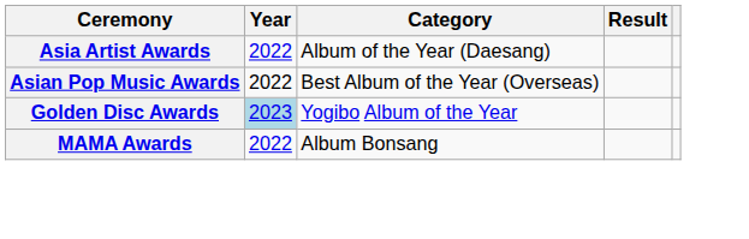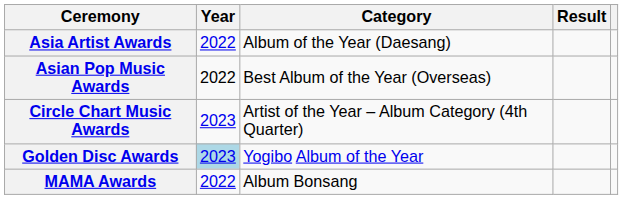 <table class="wikitable plainrowheaders">
 <tr>
 <th scope="col">Ceremony</th>
 <th scope="col">Year</th>
 <th scope="col">Category</th>
 <th scope="col">Result</th>
 <th scope="col" class="unsortable"></th>
 </tr>
 <tr>
 <th scope="row"><a href='#'>Asia Artist Awards</a></th>
 <td><a href='#'>2022</a></td>
 <td>Album of the Year (Daesang)</td>
 <td></td>
 <td style="text-align:center;"></td>
 </tr>
 <tr>
 <th scope="row"><a href='#'>Asian Pop Music Awards</a></th>
 <td>2022</td>
 <td>Best Album of the Year (Overseas)</td>
 <td></td>
 <td style="text-align:center;"></td>
 </tr>
 <tr>
+<th scope="row"><a href='#'>Circle Chart Music Awards</a></th>
+<td><a href='#'>2023</a></td>
+<td>Artist of the Year – Album Category (4th Quarter)</td>
+<td></td>
+<td style="text-align:center;"></td>
+</tr>
+<tr>
 <th scope="row"><a href='#'>Golden Disc Awards</a></th>
 <td style="background: lightblue;"><a href='#'>2023</a></td>
 <td><a href='#'>Yogibo</a> <a href='#'>Album of the Year</a></td>
 <td></td>
 <td style="text-align:center;"></td>
 </tr>
 <tr>
 <th scope="row"><a href='#'>MAMA Awards</a></th>
 <td><a href='#'>2022</a></td>
 <td>Album Bonsang</td>
 <td></td>
 <td style="text-align:center;"></td>
 </tr>
 </table>
